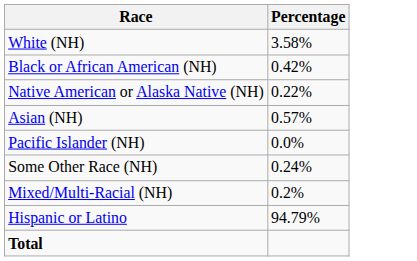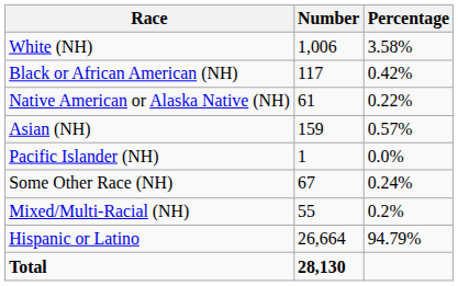 <table class="wikitable">
 <tr>
 <th>Race</th>
+<th>Number</th>
 <th>Percentage</th>
 </tr>
 <tr>
 <td><a href='#'>White</a> (NH)</td>
+<td>1,006</td>
 <td>3.58%</td>
 </tr>
 <tr>
 <td><a href='#'>Black or African American</a> (NH)</td>
+<td>117</td>
 <td>0.42%</td>
 </tr>
 <tr>
 <td><a href='#'>Native American</a> or <a href='#'>Alaska Native</a> (NH)</td>
+<td>61</td>
 <td>0.22%</td>
 </tr>
 <tr>
 <td><a href='#'>Asian</a> (NH)</td>
+<td>159</td>
 <td>0.57%</td>
 </tr>
 <tr>
 <td><a href='#'>Pacific Islander</a> (NH)</td>
+<td>1</td>
 <td>0.0%</td>
 </tr>
 <tr>
 <td>Some Other Race (NH)</td>
+<td>67</td>
 <td>0.24%</td>
 </tr>
 <tr>
 <td><a href='#'>Mixed/Multi-Racial</a> (NH)</td>
+<td>55</td>
 <td>0.2%</td>
 </tr>
 <tr>
 <td><a href='#'>Hispanic or Latino</a></td>
+<td>26,664</td>
 <td>94.79%</td>
 </tr>
 <tr>
 <td><strong>Total</strong></td>
+<td><strong>28,130</strong></td>
 <td></td>
 </tr>
 </table>
